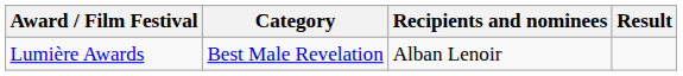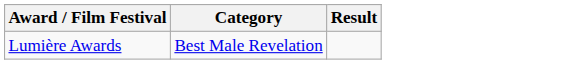 <table class="wikitable plainrowheaders sortable">
 <tr style="background:#ccc; text-align:center;">
 <th scope="col">Award / Film Festival</th>
 <th scope="col">Category</th>
-<th scope="col">Recipients and nominees</th>
 <th scope="col">Result</th>
 </tr>
 <tr>
 <td><a href='#'>Lumière Awards</a></td>
 <td><a href='#'>Best Male Revelation</a></td>
-<td>Alban Lenoir</td>
 <td></td>
 </tr>
 </table>
